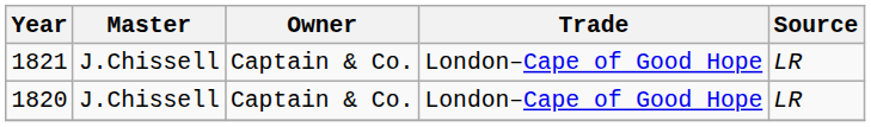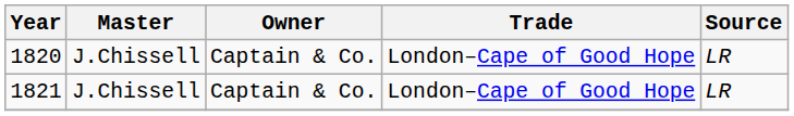 <table class=" wikitable">
 <tr>
 <th>Year</th>
 <th>Master</th>
 <th>Owner</th>
 <th>Trade</th>
 <th>Source</th>
 </tr>
 <tr>
-<td>1821</td>
+<td>1820</td>
 <td>J.Chissell</td>
 <td>Captain & Co.</td>
 <td>London–<a href='#'>Cape of Good Hope</a></td>
 <td><em>LR</em></td>
 </tr>
 <tr>
-<td>1820</td>
+<td>1821</td>
 <td>J.Chissell</td>
 <td>Captain & Co.</td>
 <td>London–<a href='#'>Cape of Good Hope</a></td>
 <td><em>LR</em></td>
 </tr>
 <tr>
 </tr>
 </table>
